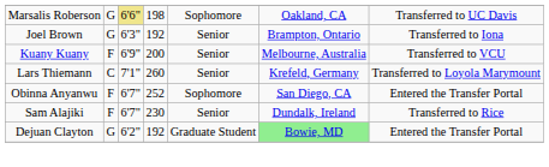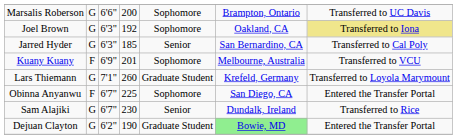 <table class="wikitable sortable" style="text-align: center">
 <tr align=center>
 </tr>
 <tr>
 <td>Marsalis Roberson</td>
 <td>G</td>
-<td style="background: khaki;">6'6"</td>
-<td>198</td>
+<td>6'6"</td>
+<td>200</td>
 <td>Sophomore</td>
-<td><a href='#'>Oakland, CA</a></td>
+<td><a href='#'>Brampton, Ontario</a></td>
 <td>Transferred to <a href='#'>UC Davis</a></td>
 </tr>
 <tr>
 <td>Joel Brown</td>
 <td>G</td>
 <td>6'3"</td>
 <td>192</td>
+<td>Sophomore</td>
+<td><a href='#'>Oakland, CA</a></td>
+<td style="background: khaki;">Transferred to <a href='#'>Iona</a></td>
+</tr>
+<tr>
+<td>Jarred Hyder</td>
+<td>G</td>
+<td>6'3"</td>
+<td>185</td>
 <td>Senior</td>
-<td><a href='#'>Brampton, Ontario</a></td>
-<td>Transferred to <a href='#'>Iona</a></td>
+<td><a href='#'>San Bernardino, CA</a></td>
+<td>Transferred to <a href='#'>Cal Poly</a></td>
 </tr>
 <tr>
 <td><a href='#'>Kuany Kuany</a></td>
 <td>F</td>
 <td>6'9"</td>
-<td>200</td>
-<td>Senior</td>
+<td>201</td>
+<td>Sophomore</td>
 <td><a href='#'>Melbourne, Australia</a></td>
 <td>Transferred to <a href='#'>VCU</a></td>
 </tr>
 <tr>
 <td>Lars Thiemann</td>
-<td>C</td>
+<td>G</td>
 <td>7'1"</td>
 <td>260</td>
-<td>Senior</td>
+<td>Graduate Student</td>
 <td><a href='#'>Krefeld, Germany</a></td>
 <td>Transferred to <a href='#'>Loyola Marymount</a></td>
 </tr>
 <tr>
 <td>Obinna Anyanwu</td>
 <td>F</td>
 <td>6'7"</td>
-<td>252</td>
+<td>225</td>
 <td>Sophomore</td>
 <td><a href='#'>San Diego, CA</a></td>
 <td>Entered the Transfer Portal</td>
 </tr>
 <tr>
 <td>Sam Alajiki</td>
-<td>F</td>
+<td>G</td>
 <td>6'7"</td>
 <td>230</td>
 <td>Senior</td>
 <td><a href='#'>Dundalk, Ireland</a></td>
 <td>Transferred to <a href='#'>Rice</a></td>
 </tr>
 <tr>
 <td>Dejuan Clayton</td>
 <td>G</td>
 <td>6'2"</td>
-<td>192</td>
+<td>190</td>
 <td>Graduate Student</td>
 <td style="background: lightgreen;"><a href='#'>Bowie, MD</a></td>
 <td>Entered the Transfer Portal</td>
 </tr>
 <tr>
 </tr>
 </table>
